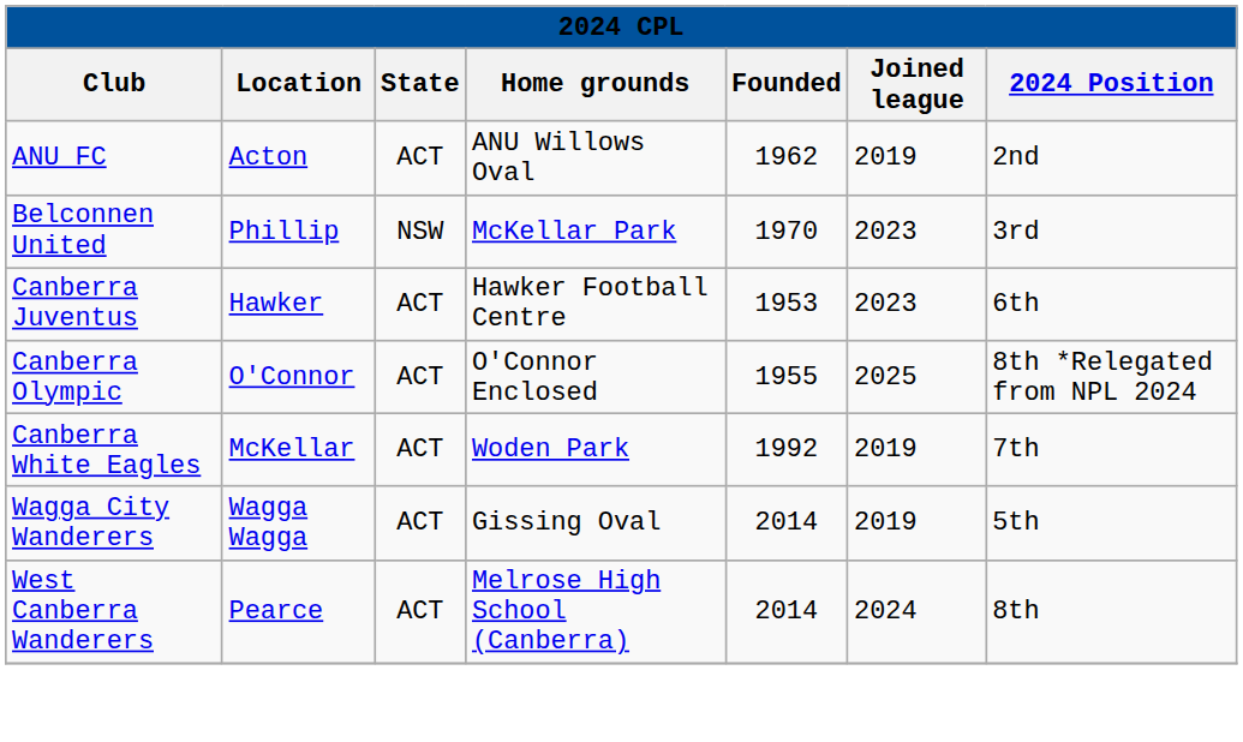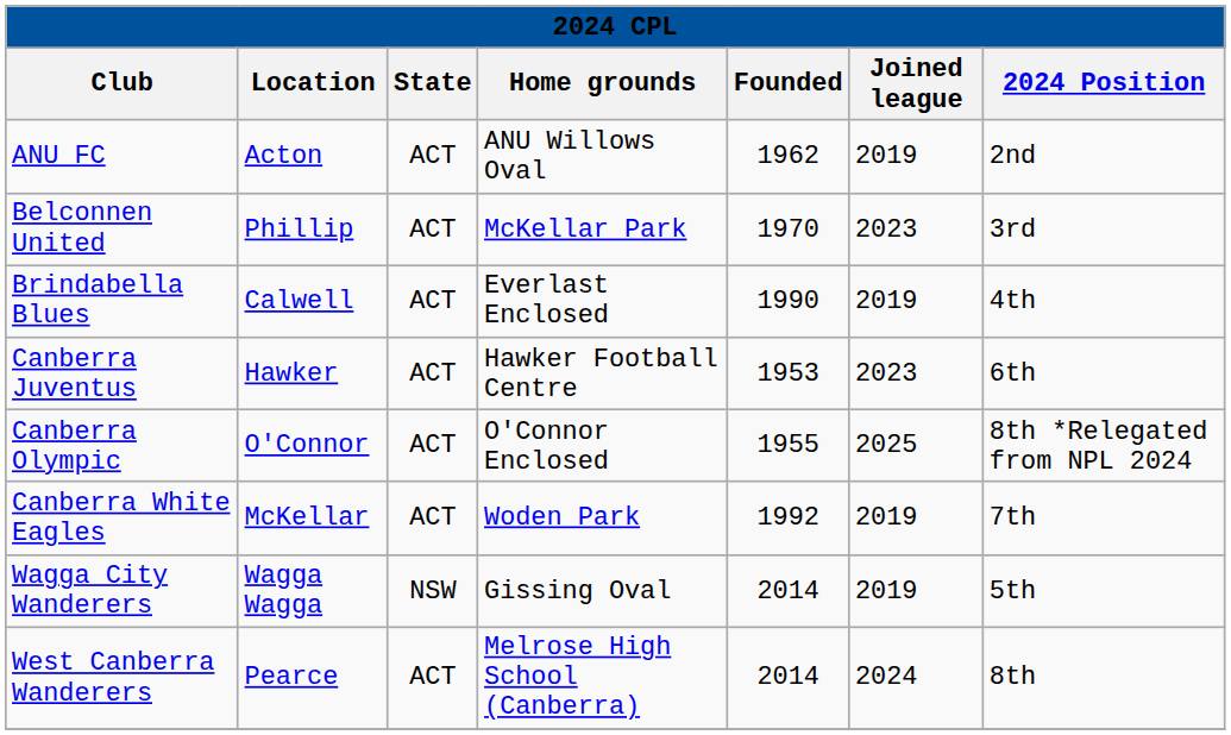 <table class="wikitable sortable">
 <tr>
 <th style="background:#00529c;" colspan="7"><span>2024 CPL</span></th>
 </tr>
 <tr>
 <th>Club</th>
 <th>Location</th>
 <th>State</th>
 <th>Home grounds</th>
 <th>Founded</th>
 <th>Joined league</th>
 <th><a href='#'>2024 Position</a></th>
 </tr>
 <tr>
 <td><a href='#'>ANU FC</a></td>
 <td><a href='#'>Acton</a></td>
 <td align=center>ACT</td>
 <td>ANU Willows Oval</td>
 <td align=center>1962</td>
 <td>2019</td>
 <td>2nd</td>
 </tr>
 <tr>
 <td><a href='#'>Belconnen United</a></td>
 <td><a href='#'>Phillip</a></td>
-<td align=center>NSW</td>
+<td align=center>ACT</td>
 <td><a href='#'>McKellar Park</a></td>
 <td align=center>1970</td>
 <td>2023</td>
 <td>3rd</td>
+</tr>
+<tr>
+<td><a href='#'>Brindabella Blues</a></td>
+<td><a href='#'>Calwell</a></td>
+<td align=center>ACT</td>
+<td>Everlast Enclosed</td>
+<td align=center>1990</td>
+<td>2019</td>
+<td>4th</td>
 </tr>
 <tr>
 <td><a href='#'>Canberra Juventus</a></td>
 <td><a href='#'>Hawker</a></td>
 <td align=center>ACT</td>
 <td>Hawker Football Centre</td>
 <td align=center>1953</td>
 <td>2023</td>
 <td>6th</td>
 </tr>
 <tr>
 <td><a href='#'>Canberra Olympic</a></td>
 <td><a href='#'>O'Connor</a></td>
 <td align=center>ACT</td>
 <td>O'Connor Enclosed</td>
 <td align=center>1955</td>
 <td>2025</td>
 <td>8th *Relegated from NPL 2024</td>
 </tr>
 <tr>
 <td><a href='#'>Canberra White Eagles</a></td>
 <td><a href='#'>McKellar</a></td>
 <td align=center>ACT</td>
 <td><a href='#'>Woden Park</a></td>
 <td align=center>1992</td>
 <td>2019</td>
 <td>7th</td>
 </tr>
 <tr>
 <td><a href='#'>Wagga City Wanderers</a></td>
 <td><a href='#'>Wagga Wagga</a></td>
-<td align=center>ACT</td>
+<td align=center>NSW</td>
 <td>Gissing Oval</td>
 <td align=center>2014</td>
 <td>2019</td>
 <td>5th</td>
 </tr>
 <tr>
 <td><a href='#'>West Canberra Wanderers</a></td>
 <td><a href='#'>Pearce</a></td>
 <td align=center>ACT</td>
 <td><a href='#'>Melrose High School (Canberra)</a></td>
 <td align=center>2014</td>
 <td>2024</td>
 <td>8th</td>
 </tr>
 <tr>
 </tr>
 </table>
